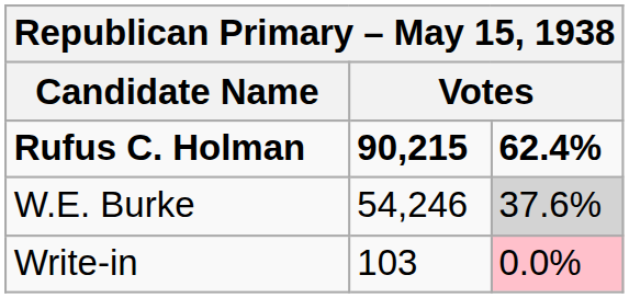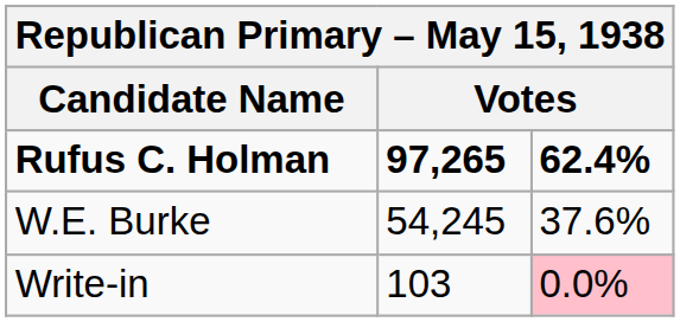 <table class="wikitable">
 <tr>
 <th colspan="4">Republican Primary – May 15, 1938</th>
 </tr>
 <tr>
 <th>Candidate Name</th>
 <th colspan="3">Votes</th>
 </tr>
 <tr>
 <td><strong>Rufus C. Holman</strong></td>
-<td><strong>90,215</strong></td>
+<td><strong>97,265</strong></td>
 <td><strong>62.4%</strong></td>
 </tr>
 <tr>
 <td>W.E. Burke</td>
-<td>54,246</td>
-<td style="background: lightgrey;">37.6%</td>
+<td>54,245</td>
+<td>37.6%</td>
 </tr>
 <tr>
 <td>Write-in</td>
 <td>103</td>
 <td style="background: pink;">0.0%</td>
 </tr>
 </table>
